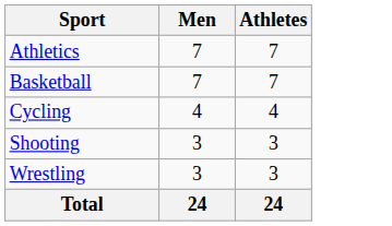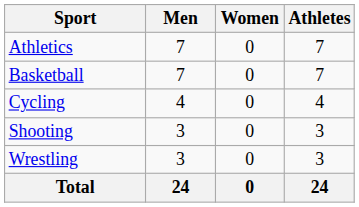 <table class="wikitable sortable" style="text-align:center;">
 <tr>
 <th width=120>Sport</th>
 <th width=55>Men</th>
+<th width=55>Women</th>
 <th width="55">Athletes</th>
 </tr>
 <tr>
 <td align=left><a href='#'>Athletics</a></td>
 <td>7</td>
+<td>0</td>
 <td>7</td>
 </tr>
 <tr>
 <td align=left><a href='#'>Basketball</a></td>
 <td>7</td>
+<td>0</td>
 <td>7</td>
 </tr>
 <tr>
 <td align=left><a href='#'>Cycling</a></td>
 <td>4</td>
+<td>0</td>
 <td>4</td>
 </tr>
 <tr>
 <td align=left><a href='#'>Shooting</a></td>
 <td>3</td>
+<td>0</td>
 <td>3</td>
 </tr>
 <tr>
 <td align=left><a href='#'>Wrestling</a></td>
 <td>3</td>
+<td>0</td>
 <td>3</td>
 </tr>
 <tr>
 <th>Total</th>
 <th>24</th>
+<th>0</th>
 <th>24</th>
 </tr>
 </table>
